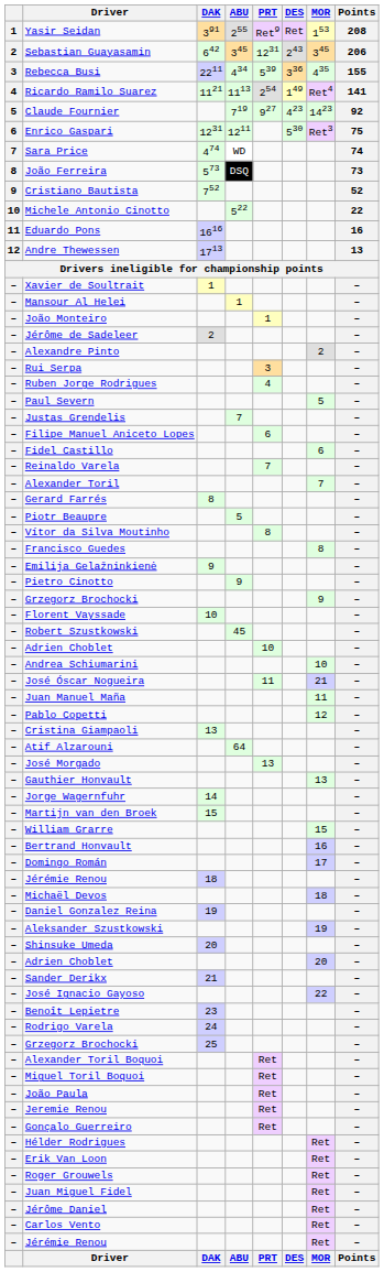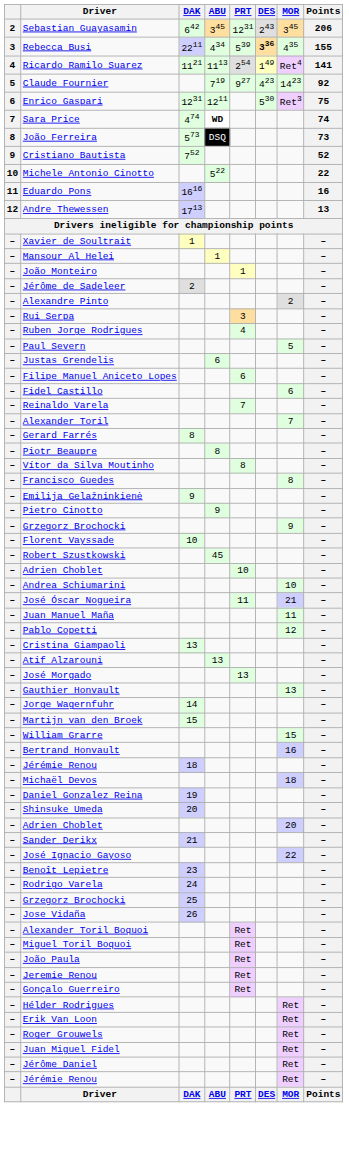 <table class="wikitable" style="font-size: 85%; text-align: center">
 <tr valign="top">
 <th valign="middle"></th>
 <th valign="middle">Driver</th>
 <th><a href='#'>DAK</a><br></th>
 <th><a href='#'>ABU</a><br></th>
 <th><a href='#'>PRT</a><br></th>
 <th><a href='#'>DES</a><br></th>
 <th><a href='#'>MOR</a><br></th>
 <th valign="middle">Points</th>
-</tr>
-<tr>
-<th>1</th>
-<td align="left"> <a href='#'>Yasir Seidan</a></td>
-<td style="background:#ffdf9f;">3<sup>91</sup></td>
-<td style="background:#dfdfdf;">2<sup>55</sup></td>
-<td style="background:#efcfff;">Ret<sup>9</sup></td>
-<td style="background:#efcfff;">Ret</td>
-<td style="background:#ffffbf;">1<sup>53</sup></td>
-<th>208</th>
 </tr>
 <tr>
 <th>2</th>
 <td align="left"> <a href='#'>Sebastian Guayasamin</a></td>
 <td style="background:#dfffdf;">6<sup>42</sup></td>
 <td style="background:#ffdf9f;">3<sup>45</sup></td>
 <td style="background:#dfffdf;">12<sup>31</sup></td>
 <td style="background:#dfdfdf;">2<sup>43</sup></td>
 <td style="background:#ffdf9f;">3<sup>45</sup></td>
 <th>206</th>
 </tr>
 <tr>
 <th>3</th>
 <td align="left"> <a href='#'>Rebecca Busi</a></td>
 <td style="background:#cfcfff;">22<sup>11</sup></td>
 <td style="background:#dfffdf;">4<sup>34</sup></td>
 <td style="background:#dfffdf;">5<sup>39</sup></td>
-<td style="background:#ffdf9f;">3<sup>36</sup></td>
+<td style="background:#ffdf9f;"><strong>3<sup>36</sup></strong></td>
 <td style="background:#dfffdf;">4<sup>35</sup></td>
 <th>155</th>
 </tr>
 <tr>
 <th>4</th>
 <td align="left"> <a href='#'>Ricardo Ramilo Suarez</a></td>
 <td style="background:#dfffdf;">11<sup>21</sup></td>
 <td style="background:#dfffdf;">11<sup>13</sup></td>
 <td style="background:#dfdfdf;">2<sup>54</sup></td>
 <td style="background:#ffffbf;">1<sup>49</sup></td>
 <td style="background:#efcfff;">Ret<sup>4</sup></td>
 <th>141</th>
 </tr>
 <tr>
 <th>5</th>
 <td align="left"> <a href='#'>Claude Fournier</a></td>
 <td style="background:#;"></td>
 <td style="background:#dfffdf;">7<sup>19</sup></td>
 <td style="background:#dfffdf;">9<sup>27</sup></td>
 <td style="background:#dfffdf;">4<sup>23</sup></td>
 <td style="background:#dfffdf;">14<sup>23</sup></td>
 <th>92</th>
 </tr>
 <tr>
 <th>6</th>
 <td align="left"> <a href='#'>Enrico Gaspari</a></td>
 <td style="background:#dfffdf;">12<sup>31</sup></td>
 <td style="background:#dfffdf;">12<sup>11</sup></td>
 <td style="background:#;"></td>
 <td style="background:#dfffdf;">5<sup>30</sup></td>
 <td style="background:#efcfff;">Ret<sup>3</sup></td>
 <th>75</th>
 </tr>
 <tr>
 <th>7</th>
 <td align="left"> <a href='#'>Sara Price</a></td>
 <td style="background:#dfffdf;">4<sup>74</sup></td>
-<td style="background:#ffffff;">WD</td>
+<td style="background:#ffffff;"><strong>WD</strong></td>
 <td></td>
 <td></td>
 <td></td>
 <th>74</th>
 </tr>
 <tr>
 <th>8</th>
 <td align="left"> <a href='#'>João Ferreira</a></td>
 <td style="background:#dfffdf;">5<sup>73</sup></td>
 <td style="background:#000000; color:white">DSQ</td>
 <td style="background:#;"></td>
 <td></td>
 <td></td>
 <th>73</th>
 </tr>
 <tr>
 <th>9</th>
 <td align="left"> <a href='#'>Cristiano Bautista</a></td>
 <td style="background:#dfffdf;">7<sup>52</sup></td>
 <td></td>
 <td></td>
 <td></td>
 <td></td>
 <th>52</th>
 </tr>
 <tr>
 <th>10</th>
 <td align="left"> <a href='#'>Michele Antonio Cinotto</a></td>
 <td></td>
 <td style="background:#dfffdf;">5<sup>22</sup></td>
 <td></td>
 <td></td>
 <td></td>
 <th>22</th>
 </tr>
 <tr>
 <th>11</th>
 <td align="left"> <a href='#'>Eduardo Pons</a></td>
 <td style="background:#cfcfff;">16<sup>16</sup></td>
 <td></td>
 <td></td>
 <td></td>
 <td></td>
 <th>16</th>
 </tr>
 <tr>
 <th>12</th>
 <td align="left"> <a href='#'>Andre Thewessen</a></td>
 <td style="background:#cfcfff;">17<sup>13</sup></td>
 <td></td>
 <td></td>
 <td></td>
 <td></td>
 <th>13</th>
 </tr>
 <tr>
 <th colspan="8">Drivers ineligible for championship points</th>
 </tr>
 <tr>
 <th>–</th>
 <td align="left"> <a href='#'>Xavier de Soultrait</a></td>
 <td style="background:#ffffbf;">1</td>
 <td></td>
 <td></td>
 <td></td>
 <td></td>
 <th>–</th>
 </tr>
 <tr>
 <th>–</th>
 <td align="left"> <a href='#'>Mansour Al Helei</a></td>
 <td></td>
 <td style="background:#ffffbf;">1</td>
 <td></td>
 <td></td>
 <td></td>
 <th>–</th>
 </tr>
 <tr>
 <th>–</th>
 <td align="left"> <a href='#'>João Monteiro</a></td>
 <td></td>
 <td></td>
 <td style="background:#ffffbf;">1</td>
 <td></td>
 <td></td>
 <th>–</th>
 </tr>
 <tr>
 <th>–</th>
 <td align="left"> <a href='#'>Jérôme de Sadeleer</a></td>
 <td style="background:#dfdfdf;">2</td>
 <td></td>
 <td></td>
 <td></td>
 <td></td>
 <th>–</th>
 </tr>
 <tr>
 <th>–</th>
 <td align="left"> <a href='#'>Alexandre Pinto</a></td>
 <td></td>
 <td></td>
 <td></td>
 <td></td>
 <td style="background:#dfdfdf;">2</td>
 <th>–</th>
 </tr>
 <tr>
 <th>–</th>
 <td align="left"> <a href='#'>Rui Serpa</a></td>
 <td></td>
 <td></td>
 <td style="background:#ffdf9f;">3</td>
 <td></td>
 <td></td>
 <th>–</th>
 </tr>
 <tr>
 <th>–</th>
 <td align="left"> <a href='#'>Ruben Jorge Rodrigues</a></td>
 <td></td>
 <td></td>
 <td style="background:#dfffdf;">4</td>
 <td></td>
 <td></td>
 <th>–</th>
 </tr>
 <tr>
 <th>–</th>
 <td align="left"> <a href='#'>Paul Severn</a></td>
 <td></td>
 <td></td>
 <td></td>
 <td></td>
 <td style="background:#dfffdf;">5</td>
 <th>–</th>
 </tr>
 <tr>
 <th>–</th>
 <td align="left"> <a href='#'>Justas Grendelis</a></td>
 <td></td>
-<td style="background:#dfffdf;">7</td>
+<td style="background:#dfffdf;">6</td>
 <td></td>
 <td></td>
 <td></td>
 <th>–</th>
 </tr>
 <tr>
 <th>–</th>
 <td align="left"> <a href='#'>Filipe Manuel Aniceto Lopes</a></td>
 <td></td>
 <td></td>
 <td style="background:#dfffdf;">6</td>
 <td></td>
 <td></td>
 <th>–</th>
 </tr>
 <tr>
 <th>–</th>
 <td align="left"> <a href='#'>Fidel Castillo</a></td>
 <td></td>
 <td></td>
 <td></td>
 <td></td>
 <td style="background:#dfffdf;">6</td>
 <th>–</th>
 </tr>
 <tr>
 <th>–</th>
 <td align="left"> <a href='#'>Reinaldo Varela</a></td>
 <td></td>
 <td></td>
 <td style="background:#dfffdf;">7</td>
 <td></td>
 <td></td>
 <th>–</th>
 </tr>
 <tr>
 <th>–</th>
 <td align="left"> <a href='#'>Alexander Toril</a></td>
 <td></td>
 <td></td>
 <td></td>
 <td></td>
 <td style="background:#dfffdf;">7</td>
 <th>–</th>
 </tr>
 <tr>
 <th>–</th>
 <td align="left"> <a href='#'>Gerard Farrés</a></td>
 <td style="background:#dfffdf;">8</td>
 <td></td>
 <td></td>
 <td></td>
 <td></td>
 <th>–</th>
 </tr>
 <tr>
 <th>–</th>
 <td align="left"> <a href='#'>Piotr Beaupre</a></td>
 <td></td>
-<td style="background:#dfffdf;">5</td>
+<td style="background:#dfffdf;">8</td>
 <td></td>
 <td></td>
 <td></td>
 <th>–</th>
 </tr>
 <tr>
 <th>–</th>
 <td align="left"> <a href='#'>Vítor da Silva Moutinho</a></td>
 <td></td>
 <td></td>
 <td style="background:#dfffdf;">8</td>
 <td></td>
 <td></td>
 <th>–</th>
 </tr>
 <tr>
 <th>–</th>
 <td align="left"> <a href='#'>Francisco Guedes</a></td>
 <td></td>
 <td></td>
 <td></td>
 <td></td>
 <td style="background:#dfffdf;">8</td>
 <th>–</th>
 </tr>
 <tr>
 <th>–</th>
 <td align="left"> <a href='#'>Emilija Gelažninkienė</a></td>
 <td style="background:#dfffdf;">9</td>
 <td></td>
 <td></td>
 <td></td>
 <td></td>
 <th>–</th>
 </tr>
 <tr>
 <th>–</th>
 <td align="left"> <a href='#'>Pietro Cinotto</a></td>
 <td></td>
 <td style="background:#dfffdf;">9</td>
 <td></td>
 <td></td>
 <td></td>
 <th>–</th>
 </tr>
 <tr>
 <th>–</th>
 <td align="left"> <a href='#'>Grzegorz Brochocki</a></td>
 <td></td>
 <td></td>
 <td></td>
 <td></td>
 <td style="background:#dfffdf;">9</td>
 <th>–</th>
 </tr>
 <tr>
 <th>–</th>
 <td align="left"> <a href='#'>Florent Vayssade</a></td>
 <td style="background:#dfffdf;">10</td>
 <td></td>
 <td></td>
 <td></td>
 <td></td>
 <th>–</th>
 </tr>
 <tr>
 <th>–</th>
 <td align="left"> <a href='#'>Robert Szustkowski</a></td>
 <td></td>
 <td style="background:#dfffdf;">45</td>
 <td></td>
 <td></td>
 <td></td>
 <th>–</th>
 </tr>
 <tr>
 <th>–</th>
 <td align="left"> <a href='#'>Adrien Choblet</a></td>
 <td></td>
 <td></td>
 <td style="background:#dfffdf;">10</td>
 <td></td>
 <td></td>
 <th>–</th>
 </tr>
 <tr>
 <th>–</th>
 <td align="left"> <a href='#'>Andrea Schiumarini</a></td>
 <td></td>
 <td></td>
 <td></td>
 <td></td>
 <td style="background:#dfffdf;">10</td>
 <th>–</th>
 </tr>
 <tr>
 <th>–</th>
 <td align="left"> <a href='#'>José Óscar Nogueira</a></td>
 <td></td>
 <td></td>
 <td style="background:#dfffdf;">11</td>
 <td></td>
 <td style="background:#cfcfff;">21</td>
 <th>–</th>
 </tr>
 <tr>
 <th>–</th>
 <td align="left"> <a href='#'>Juan Manuel Maña</a></td>
 <td></td>
 <td></td>
 <td></td>
 <td></td>
 <td style="background:#dfffdf;">11</td>
 <th>–</th>
 </tr>
 <tr>
 <th>–</th>
 <td align="left"> <a href='#'>Pablo Copetti</a></td>
 <td></td>
 <td></td>
 <td></td>
 <td></td>
 <td style="background:#dfffdf;">12</td>
 <th>–</th>
 </tr>
 <tr>
 <th>–</th>
 <td align="left"> <a href='#'>Cristina Giampaoli</a></td>
 <td style="background:#dfffdf;">13</td>
 <td></td>
 <td></td>
 <td></td>
 <td></td>
 <th>–</th>
 </tr>
 <tr>
 <th>–</th>
 <td align="left"> <a href='#'>Atif Alzarouni</a></td>
 <td></td>
-<td style="background:#dfffdf;">64</td>
+<td style="background:#dfffdf;">13</td>
 <td></td>
 <td></td>
 <td></td>
 <th>–</th>
 </tr>
 <tr>
 <th>–</th>
 <td align="left"> <a href='#'>José Morgado</a></td>
 <td></td>
 <td></td>
 <td style="background:#dfffdf;">13</td>
 <td></td>
 <td></td>
 <th>–</th>
 </tr>
 <tr>
 <th>–</th>
 <td align="left"> <a href='#'>Gauthier Honvault</a></td>
 <td></td>
 <td></td>
 <td></td>
 <td></td>
 <td style="background:#dfffdf;">13</td>
 <th>–</th>
 </tr>
 <tr>
 <th>–</th>
 <td align="left"> <a href='#'>Jorge Wagernfuhr</a></td>
 <td style="background:#dfffdf;">14</td>
 <td></td>
 <td></td>
 <td></td>
 <td></td>
 <th>–</th>
 </tr>
 <tr>
 <th>–</th>
 <td align="left"> <a href='#'>Martijn van den Broek</a></td>
 <td style="background:#dfffdf;">15</td>
 <td></td>
 <td></td>
 <td></td>
 <td></td>
 <th>–</th>
 </tr>
 <tr>
 <th>–</th>
 <td align="left"> <a href='#'>William Grarre</a></td>
 <td></td>
 <td></td>
 <td></td>
 <td></td>
 <td style="background:#dfffdf;">15</td>
 <th>–</th>
 </tr>
 <tr>
 <th>–</th>
 <td align="left"> <a href='#'>Bertrand Honvault</a></td>
 <td></td>
 <td></td>
 <td></td>
 <td></td>
 <td style="background:#cfcfff;">16</td>
 <th>–</th>
 </tr>
 <tr>
 <th>–</th>
-<td align="left"> <a href='#'>Domingo Román</a></td>
-<td></td>
-<td></td>
-<td></td>
-<td></td>
-<td style="background:#cfcfff;">17</td>
-<th>–</th>
-</tr>
-<tr>
-<th>–</th>
 <td align="left"> <a href='#'>Jérémie Renou</a></td>
 <td style="background:#cfcfff;">18</td>
 <td></td>
 <td></td>
 <td></td>
 <td></td>
 <th>–</th>
 </tr>
 <tr>
 <th>–</th>
 <td align="left"> <a href='#'>Michaël Devos</a></td>
 <td></td>
 <td></td>
 <td></td>
 <td></td>
 <td style="background:#cfcfff;">18</td>
 <th>–</th>
 </tr>
 <tr>
 <th>–</th>
 <td align="left"> <a href='#'>Daniel Gonzalez Reina</a></td>
 <td style="background:#cfcfff;">19</td>
 <td></td>
 <td></td>
 <td></td>
 <td></td>
-<th>–</th>
-</tr>
-<tr>
-<th>–</th>
-<td align="left"> <a href='#'>Aleksander Szustkowski</a></td>
-<td></td>
-<td></td>
-<td></td>
-<td></td>
-<td style="background:#cfcfff;">19</td>
 <th>–</th>
 </tr>
 <tr>
 <th>–</th>
 <td align="left"> <a href='#'>Shinsuke Umeda</a></td>
 <td style="background:#cfcfff;">20</td>
 <td></td>
 <td></td>
 <td></td>
 <td></td>
 <th>–</th>
 </tr>
 <tr>
 <th>–</th>
 <td align="left"> <a href='#'>Adrien Choblet</a></td>
 <td></td>
 <td></td>
 <td></td>
 <td></td>
 <td style="background:#cfcfff;">20</td>
 <th>–</th>
 </tr>
 <tr>
 <th>–</th>
 <td align="left"> <a href='#'>Sander Derikx</a></td>
 <td style="background:#cfcfff;">21</td>
 <td></td>
 <td></td>
 <td></td>
 <td></td>
 <th>–</th>
 </tr>
 <tr>
 <th>–</th>
 <td align="left"> <a href='#'>José Ignacio Gayoso</a></td>
 <td></td>
 <td></td>
 <td></td>
 <td></td>
 <td style="background:#cfcfff;">22</td>
 <th>–</th>
 </tr>
 <tr>
 <th>–</th>
 <td align="left"> <a href='#'>Benoît Lepietre</a></td>
 <td style="background:#cfcfff;">23</td>
 <td></td>
 <td></td>
 <td></td>
 <td></td>
 <th>–</th>
 </tr>
 <tr>
 <th>–</th>
 <td align="left"> <a href='#'>Rodrigo Varela</a></td>
 <td style="background:#cfcfff;">24</td>
 <td></td>
 <td></td>
 <td></td>
 <td></td>
 <th>–</th>
 </tr>
 <tr>
 <th>–</th>
 <td align="left"> <a href='#'>Grzegorz Brochocki</a></td>
 <td style="background:#cfcfff;">25</td>
+<td></td>
+<td></td>
+<td></td>
+<td></td>
+<th>–</th>
+</tr>
+<tr>
+<th>–</th>
+<td align="left"> <a href='#'>Jose Vidaña</a></td>
+<td style="background:#cfcfff;">26</td>
 <td></td>
 <td></td>
 <td></td>
 <td></td>
 <th>–</th>
 </tr>
 <tr>
 <th>–</th>
 <td align="left"> <a href='#'>Alexander Toril Boquoi</a></td>
 <td></td>
 <td></td>
 <td style="background:#efcfff;">Ret</td>
 <td></td>
 <td></td>
 <th>–</th>
 </tr>
 <tr>
 <th>–</th>
 <td align="left"> <a href='#'>Miguel Toril Boquoi</a></td>
 <td></td>
 <td></td>
 <td style="background:#efcfff;">Ret</td>
 <td></td>
 <td></td>
 <th>–</th>
 </tr>
 <tr>
 <th>–</th>
 <td align="left"> <a href='#'>João Paula</a></td>
 <td></td>
 <td></td>
 <td style="background:#efcfff;">Ret</td>
 <td></td>
 <td></td>
 <th>–</th>
 </tr>
 <tr>
 <th>–</th>
 <td align="left"> <a href='#'>Jeremie Renou</a></td>
 <td></td>
 <td></td>
 <td style="background:#efcfff;">Ret</td>
 <td></td>
 <td></td>
 <th>–</th>
 </tr>
 <tr>
 <th>–</th>
 <td align="left"> <a href='#'>Gonçalo Guerreiro</a></td>
 <td></td>
 <td></td>
 <td style="background:#efcfff;">Ret</td>
 <td></td>
 <td></td>
 <th>–</th>
 </tr>
 <tr>
 <th>–</th>
 <td align="left"> <a href='#'>Hélder Rodrigues</a></td>
 <td></td>
 <td></td>
 <td></td>
 <td></td>
 <td style="background:#efcfff;">Ret</td>
 <th>–</th>
 </tr>
 <tr>
 <th>–</th>
 <td align="left"> <a href='#'>Erik Van Loon</a></td>
 <td></td>
 <td></td>
 <td></td>
 <td></td>
 <td style="background:#efcfff;">Ret</td>
 <th>–</th>
 </tr>
 <tr>
 <th>–</th>
 <td align="left"> <a href='#'>Roger Grouwels</a></td>
 <td></td>
 <td></td>
 <td></td>
 <td></td>
 <td style="background:#efcfff;">Ret</td>
 <th>–</th>
 </tr>
 <tr>
 <th>–</th>
 <td align="left"> <a href='#'>Juan Miguel Fidel</a></td>
 <td></td>
 <td></td>
 <td></td>
 <td></td>
 <td style="background:#efcfff;">Ret</td>
 <th>–</th>
 </tr>
 <tr>
 <th>–</th>
 <td align="left"> <a href='#'>Jérôme Daniel</a></td>
 <td></td>
 <td></td>
 <td></td>
 <td></td>
 <td style="background:#efcfff;">Ret</td>
 <th>–</th>
 </tr>
 <tr>
 <th>–</th>
-<td align="left"> <a href='#'>Carlos Vento</a></td>
-<td></td>
-<td></td>
-<td></td>
-<td></td>
-<td style="background:#efcfff;">Ret</td>
-<th>–</th>
-</tr>
-<tr>
-<th>–</th>
 <td align="left"> <a href='#'>Jérémie Renou</a></td>
 <td></td>
 <td></td>
 <td></td>
 <td></td>
 <td style="background:#efcfff;">Ret</td>
 <th>–</th>
 </tr>
 <tr>
 <th valign="middle"></th>
 <th valign="middle">Driver</th>
 <th><a href='#'>DAK</a><br></th>
 <th><a href='#'>ABU</a><br></th>
 <th><a href='#'>PRT</a><br></th>
 <th><a href='#'>DES</a><br></th>
 <th><a href='#'>MOR</a><br></th>
 <th valign="middle">Points</th>
 </tr>
 </table>
